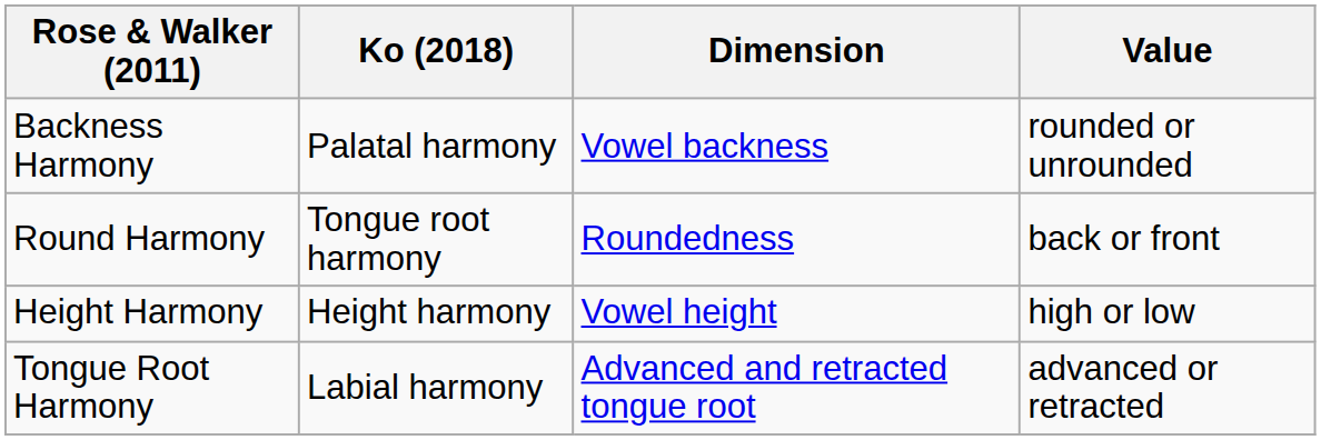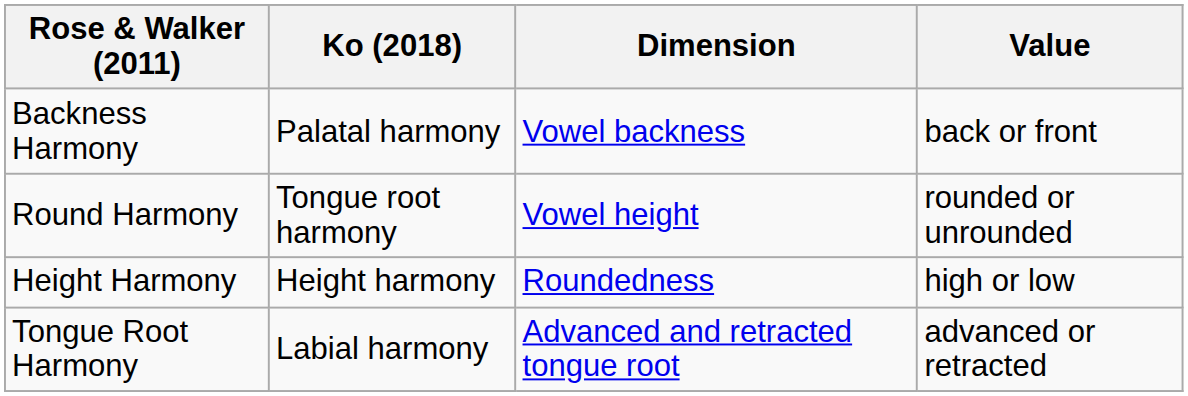 <table class="wikitable">
 <tr>
 <th>Rose & Walker (2011)</th>
 <th>Ko (2018)</th>
 <th>Dimension</th>
 <th>Value</th>
 </tr>
 <tr>
 <td>Backness Harmony</td>
 <td>Palatal harmony</td>
 <td><a href='#'>Vowel backness</a></td>
-<td>rounded or unrounded</td>
+<td>back or front</td>
 </tr>
 <tr>
 <td>Round Harmony</td>
 <td>Tongue root harmony</td>
-<td><a href='#'>Roundedness</a></td>
-<td>back or front</td>
+<td><a href='#'>Vowel height</a></td>
+<td>rounded or unrounded</td>
 </tr>
 <tr>
 <td>Height Harmony</td>
 <td>Height harmony</td>
-<td><a href='#'>Vowel height</a></td>
+<td><a href='#'>Roundedness</a></td>
 <td>high or low</td>
 </tr>
 <tr>
 <td>Tongue Root Harmony</td>
 <td>Labial harmony</td>
 <td><a href='#'>Advanced and retracted tongue root</a></td>
 <td>advanced or retracted</td>
 </tr>
 </table>
